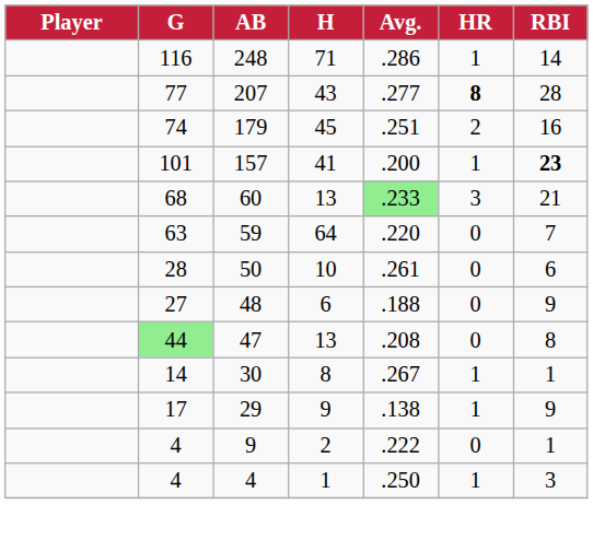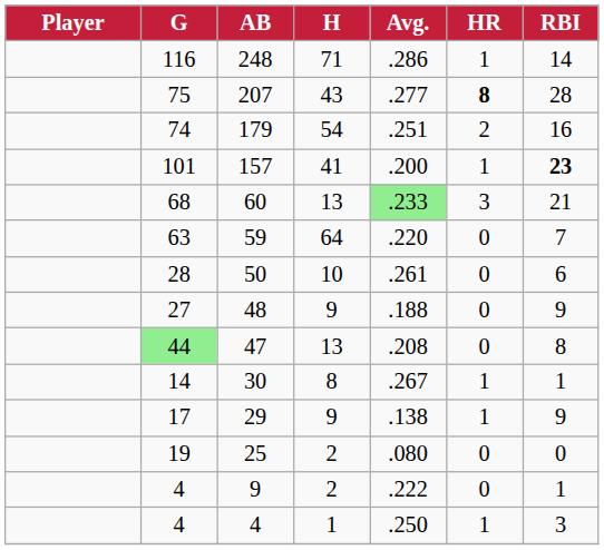 <table class="wikitable sortable">
 <tr>
 <th style="background:#c41e3a;color:white;" width="16%">Player</th>
 <th style="background:#c41e3a;color:white;" width="9%">G</th>
 <th style="background:#c41e3a;color:white;" width="9%">AB</th>
 <th style="background:#c41e3a;color:white;" width="9%">H</th>
 <th style="background:#c41e3a;color:white;" width="9%">Avg.</th>
 <th style="background:#c41e3a;color:white;" width="9%">HR</th>
 <th style="background:#c41e3a;color:white;" width="9%">RBI</th>
 </tr>
 <tr align="center">
 <td></td>
 <td>116</td>
 <td>248</td>
 <td>71</td>
 <td>.286</td>
 <td>1</td>
 <td>14</td>
 </tr>
 <tr align="center">
 <td></td>
-<td>77</td>
+<td>75</td>
 <td>207</td>
 <td>43</td>
 <td>.277</td>
 <td><strong>8</strong></td>
 <td>28</td>
 </tr>
 <tr align="center">
 <td></td>
 <td>74</td>
 <td>179</td>
-<td>45</td>
+<td>54</td>
 <td>.251</td>
 <td>2</td>
 <td>16</td>
 </tr>
 <tr align="center">
 <td></td>
 <td>101</td>
 <td>157</td>
 <td>41</td>
 <td>.200</td>
 <td>1</td>
 <td><strong>23</strong></td>
 </tr>
 <tr align="center">
 <td></td>
 <td>68</td>
 <td>60</td>
 <td>13</td>
 <td style="background: lightgreen;">.233</td>
 <td>3</td>
 <td>21</td>
 </tr>
 <tr align="center">
 <td></td>
 <td>63</td>
 <td>59</td>
 <td>64</td>
 <td>.220</td>
 <td>0</td>
 <td>7</td>
 </tr>
 <tr align="center">
 <td></td>
 <td>28</td>
 <td>50</td>
 <td>10</td>
 <td>.261</td>
 <td>0</td>
 <td>6</td>
 </tr>
 <tr align="center">
 <td></td>
 <td>27</td>
 <td>48</td>
-<td>6</td>
+<td>9</td>
 <td>.188</td>
 <td>0</td>
 <td>9</td>
 </tr>
 <tr align=center>
 <td></td>
 <td style="background: lightgreen;">44</td>
 <td>47</td>
 <td>13</td>
 <td>.208</td>
 <td>0</td>
 <td>8</td>
 </tr>
 <tr align="center">
 <td></td>
 <td>14</td>
 <td>30</td>
 <td>8</td>
 <td>.267</td>
 <td>1</td>
 <td>1</td>
 </tr>
 <tr align="center">
 <td></td>
 <td>17</td>
 <td>29</td>
 <td>9</td>
 <td>.138</td>
 <td>1</td>
 <td>9</td>
 </tr>
 <tr align="center">
 <td></td>
+<td>19</td>
+<td>25</td>
+<td>2</td>
+<td>.080</td>
+<td>0</td>
+<td>0</td>
+</tr>
+<tr align="center">
+<td></td>
 <td>4</td>
 <td>9</td>
 <td>2</td>
 <td>.222</td>
 <td>0</td>
 <td>1</td>
 </tr>
 <tr align="center">
 <td></td>
 <td>4</td>
 <td>4</td>
 <td>1</td>
 <td>.250</td>
 <td>1</td>
 <td>3</td>
 </tr>
 <tr align="center">
 </tr>
 </table>
